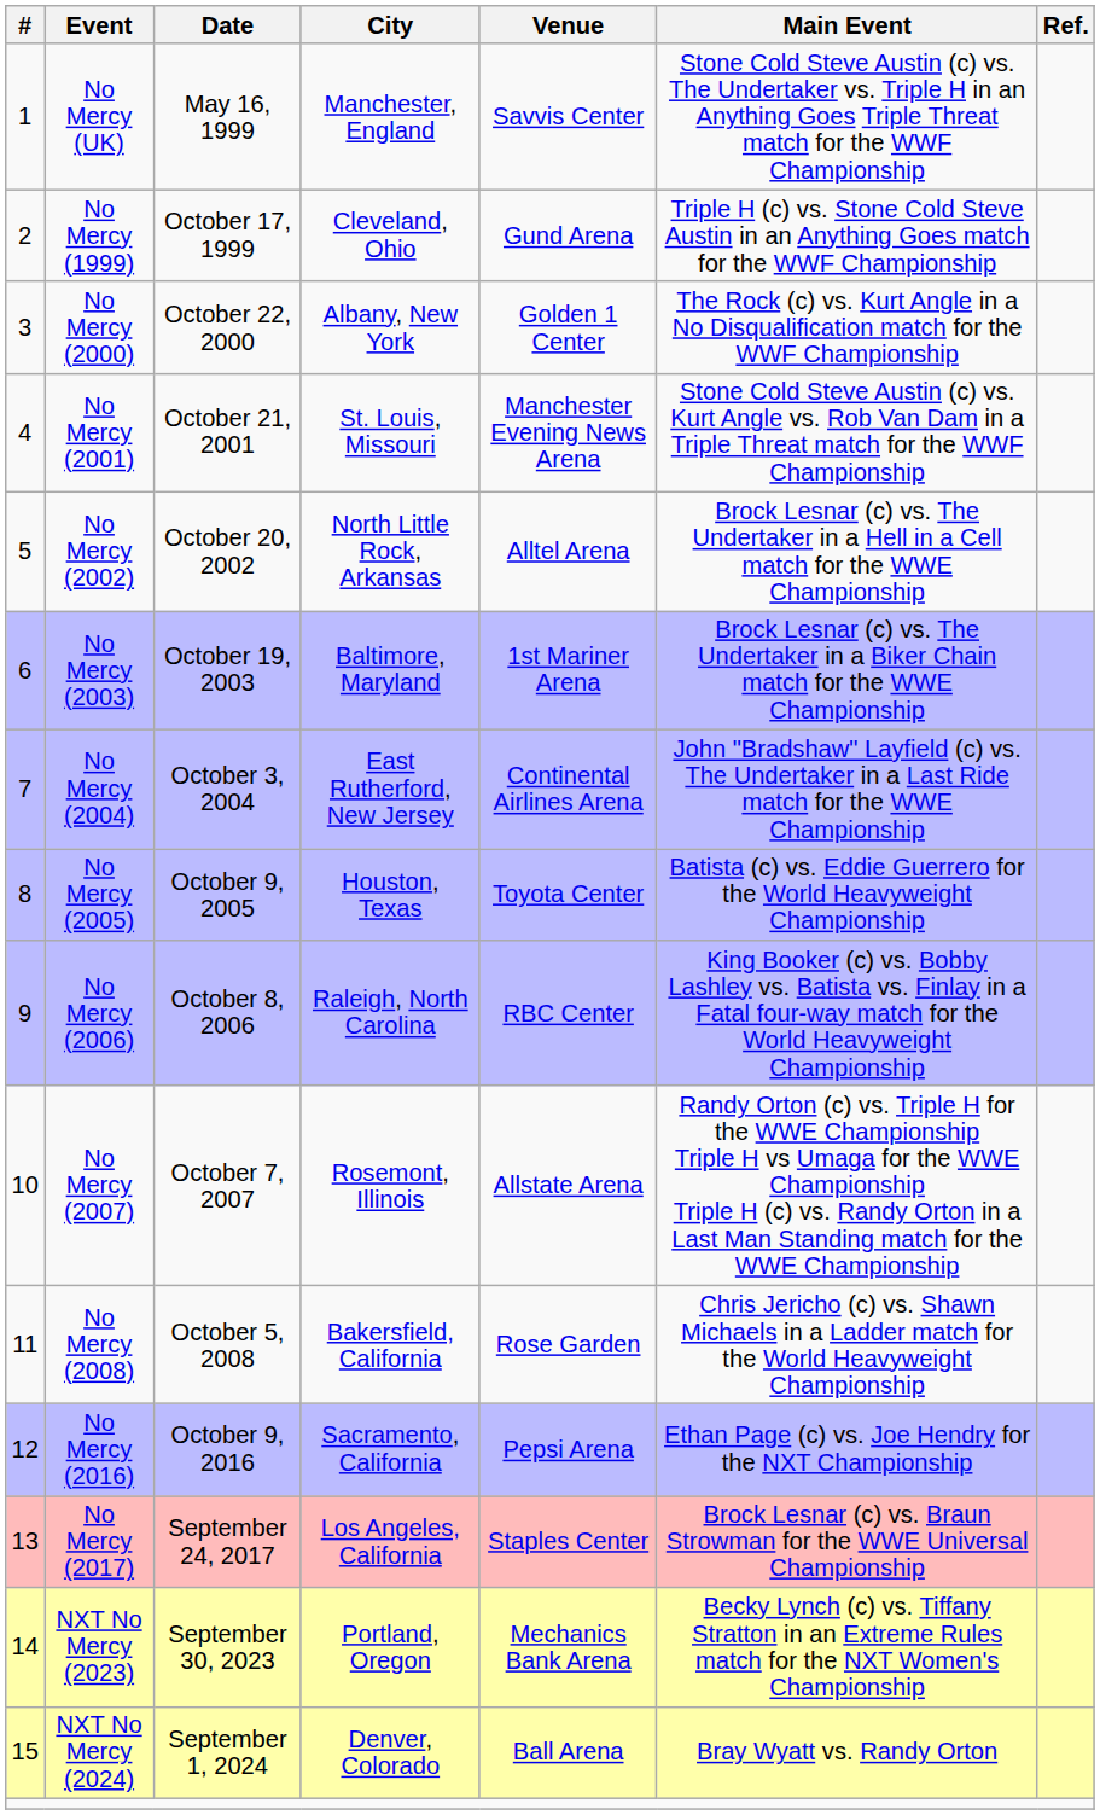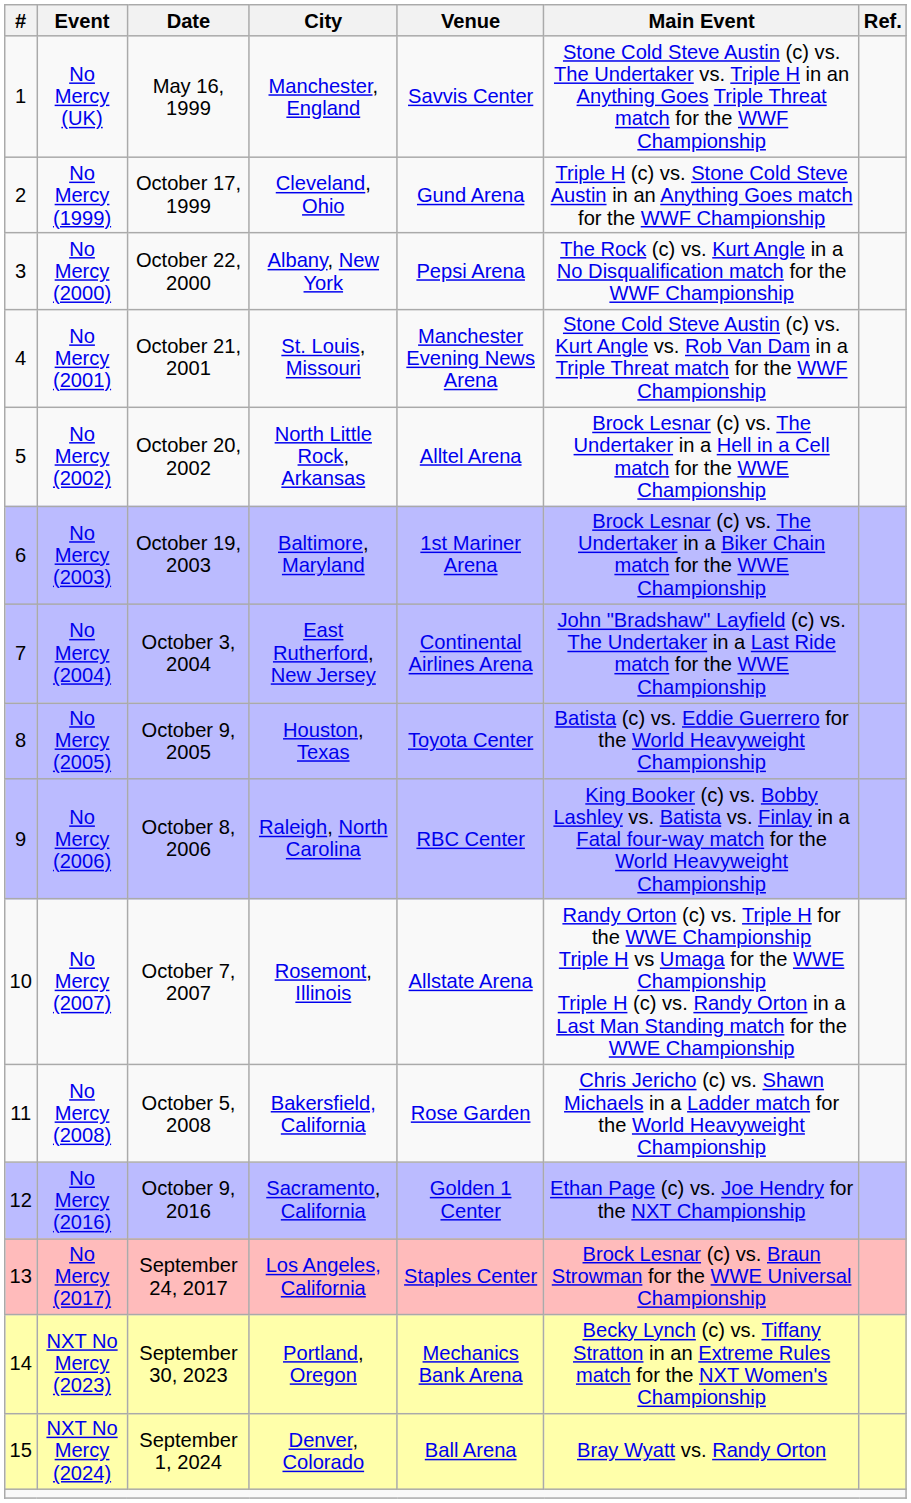 <table class="sortable wikitable succession-box" style="font-size:85%; text-align:center;">
 <tr>
 <th>#</th>
 <th>Event</th>
 <th>Date</th>
 <th>City</th>
 <th>Venue</th>
 <th>Main Event</th>
 <th>Ref.</th>
 </tr>
 <tr>
 <td>1</td>
 <td><a href='#'>No Mercy (UK)</a></td>
 <td>May 16, 1999</td>
 <td><a href='#'>Manchester</a>, <a href='#'>England</a></td>
 <td><a href='#'>Savvis Center</a></td>
 <td><a href='#'>Stone Cold Steve Austin</a> (c) vs. <a href='#'>The Undertaker</a> vs. <a href='#'>Triple H</a> in an <a href='#'>Anything Goes</a> <a href='#'>Triple Threat match</a> for the <a href='#'>WWF Championship</a></td>
 <td></td>
 </tr>
 <tr>
 <td>2</td>
 <td><a href='#'>No Mercy (1999)</a></td>
 <td>October 17, 1999</td>
 <td><a href='#'>Cleveland</a>, <a href='#'>Ohio</a></td>
 <td><a href='#'>Gund Arena</a></td>
 <td><a href='#'>Triple H</a> (c) vs. <a href='#'>Stone Cold Steve Austin</a> in an <a href='#'>Anything Goes match</a> for the <a href='#'>WWF Championship</a></td>
 <td></td>
 </tr>
 <tr>
 <td>3</td>
 <td><a href='#'>No Mercy (2000)</a></td>
 <td>October 22, 2000</td>
 <td><a href='#'>Albany</a>, <a href='#'>New York</a></td>
-<td><a href='#'>Golden 1 Center</a></td>
+<td><a href='#'>Pepsi Arena</a></td>
 <td><a href='#'>The Rock</a> (c) vs. <a href='#'>Kurt Angle</a> in a <a href='#'>No Disqualification match</a> for the <a href='#'>WWF Championship</a></td>
 <td></td>
 </tr>
 <tr>
 <td>4</td>
 <td><a href='#'>No Mercy (2001)</a></td>
 <td>October 21, 2001</td>
 <td><a href='#'>St. Louis</a>, <a href='#'>Missouri</a></td>
 <td><a href='#'>Manchester Evening News Arena</a></td>
 <td><a href='#'>Stone Cold Steve Austin</a> (c) vs. <a href='#'>Kurt Angle</a> vs. <a href='#'>Rob Van Dam</a> in a <a href='#'>Triple Threat match</a> for the <a href='#'>WWF Championship</a></td>
 <td></td>
 </tr>
 <tr>
 <td>5</td>
 <td><a href='#'>No Mercy (2002)</a></td>
 <td>October 20, 2002</td>
 <td><a href='#'>North Little Rock</a>, <a href='#'>Arkansas</a></td>
 <td><a href='#'>Alltel Arena</a></td>
 <td><a href='#'>Brock Lesnar</a> (c) vs. <a href='#'>The Undertaker</a> in a <a href='#'>Hell in a Cell match</a> for the <a href='#'>WWE Championship</a></td>
 <td></td>
 </tr>
 <tr style="background: #BBF">
 <td>6</td>
 <td><a href='#'>No Mercy (2003)</a></td>
 <td>October 19, 2003</td>
 <td><a href='#'>Baltimore</a>, <a href='#'>Maryland</a></td>
 <td><a href='#'>1st Mariner Arena</a></td>
 <td><a href='#'>Brock Lesnar</a> (c) vs. <a href='#'>The Undertaker</a> in a <a href='#'>Biker Chain match</a> for the <a href='#'>WWE Championship</a></td>
 <td></td>
 </tr>
 <tr style="background: #BBF">
 <td>7</td>
 <td><a href='#'>No Mercy (2004)</a></td>
 <td>October 3, 2004</td>
 <td><a href='#'>East Rutherford</a>, <a href='#'>New Jersey</a></td>
 <td><a href='#'>Continental Airlines Arena</a></td>
 <td><a href='#'>John "Bradshaw" Layfield</a> (c) vs. <a href='#'>The Undertaker</a> in a <a href='#'>Last Ride match</a> for the <a href='#'>WWE Championship</a></td>
 <td></td>
 </tr>
 <tr style="background: #BBF">
 <td>8</td>
 <td><a href='#'>No Mercy (2005)</a></td>
 <td>October 9, 2005</td>
 <td><a href='#'>Houston</a>, <a href='#'>Texas</a></td>
 <td><a href='#'>Toyota Center</a></td>
 <td><a href='#'>Batista</a> (c) vs. <a href='#'>Eddie Guerrero</a> for the <a href='#'>World Heavyweight Championship</a></td>
 <td></td>
 </tr>
 <tr style="background: #BBF">
 <td>9</td>
 <td><a href='#'>No Mercy (2006)</a></td>
 <td>October 8, 2006</td>
 <td><a href='#'>Raleigh</a>, <a href='#'>North Carolina</a></td>
 <td><a href='#'>RBC Center</a></td>
 <td><a href='#'>King Booker</a> (c) vs. <a href='#'>Bobby Lashley</a> vs. <a href='#'>Batista</a> vs. <a href='#'>Finlay</a> in a <a href='#'>Fatal four-way match</a> for the <a href='#'>World Heavyweight Championship</a></td>
 <td></td>
 </tr>
 <tr>
 <td>10</td>
 <td><a href='#'>No Mercy (2007)</a></td>
 <td>October 7, 2007</td>
 <td><a href='#'>Rosemont</a>, <a href='#'>Illinois</a></td>
 <td><a href='#'>Allstate Arena</a></td>
 <td><a href='#'>Randy Orton</a> (c) vs. <a href='#'>Triple H</a> for the <a href='#'>WWE Championship</a><br><a href='#'>Triple H</a> vs <a href='#'>Umaga</a> for the <a href='#'>WWE Championship</a><br><a href='#'>Triple H</a> (c) vs. <a href='#'>Randy Orton</a> in a <a href='#'>Last Man Standing match</a> for the <a href='#'>WWE Championship</a></td>
 <td></td>
 </tr>
 <tr>
 <td>11</td>
 <td><a href='#'>No Mercy (2008)</a></td>
 <td>October 5, 2008</td>
 <td><a href='#'>Bakersfield, California</a></td>
 <td><a href='#'>Rose Garden</a></td>
 <td><a href='#'>Chris Jericho</a> (c) vs. <a href='#'>Shawn Michaels</a> in a <a href='#'>Ladder match</a> for the <a href='#'>World Heavyweight Championship</a></td>
 <td></td>
 </tr>
 <tr style="background: #BBF">
 <td>12</td>
 <td><a href='#'>No Mercy (2016)</a></td>
 <td>October 9, 2016</td>
 <td><a href='#'>Sacramento</a>, <a href='#'>California</a></td>
-<td><a href='#'>Pepsi Arena</a></td>
+<td><a href='#'>Golden 1 Center</a></td>
 <td><a href='#'>Ethan Page</a> (c) vs. <a href='#'>Joe Hendry</a> for the <a href='#'>NXT Championship</a></td>
 <td></td>
 </tr>
 <tr style="background: #FBB;">
 <td>13</td>
 <td><a href='#'>No Mercy (2017)</a></td>
 <td>September 24, 2017</td>
 <td><a href='#'>Los Angeles, California</a></td>
 <td><a href='#'>Staples Center</a></td>
 <td><a href='#'>Brock Lesnar</a> (c) vs. <a href='#'>Braun Strowman</a> for the <a href='#'>WWE Universal Championship</a></td>
 <td></td>
 </tr>
 <tr style="background: #FFA;">
 <td>14</td>
 <td><a href='#'>NXT No Mercy (2023)</a></td>
 <td>September 30, 2023</td>
 <td><a href='#'>Portland</a>, <a href='#'>Oregon</a></td>
 <td><a href='#'>Mechanics Bank Arena</a></td>
 <td><a href='#'>Becky Lynch</a> (c) vs. <a href='#'>Tiffany Stratton</a> in an <a href='#'>Extreme Rules match</a> for the <a href='#'>NXT Women's Championship</a></td>
 <td></td>
 </tr>
 <tr style="background: #FFA;">
 <td>15</td>
 <td><a href='#'>NXT No Mercy (2024)</a></td>
 <td>September 1, 2024</td>
 <td><a href='#'>Denver</a>, <a href='#'>Colorado</a></td>
 <td><a href='#'>Ball Arena</a></td>
 <td><a href='#'>Bray Wyatt</a> vs. <a href='#'>Randy Orton</a></td>
 <td></td>
 </tr>
 <tr>
 <td colspan="10"></td>
 </tr>
 </table>
